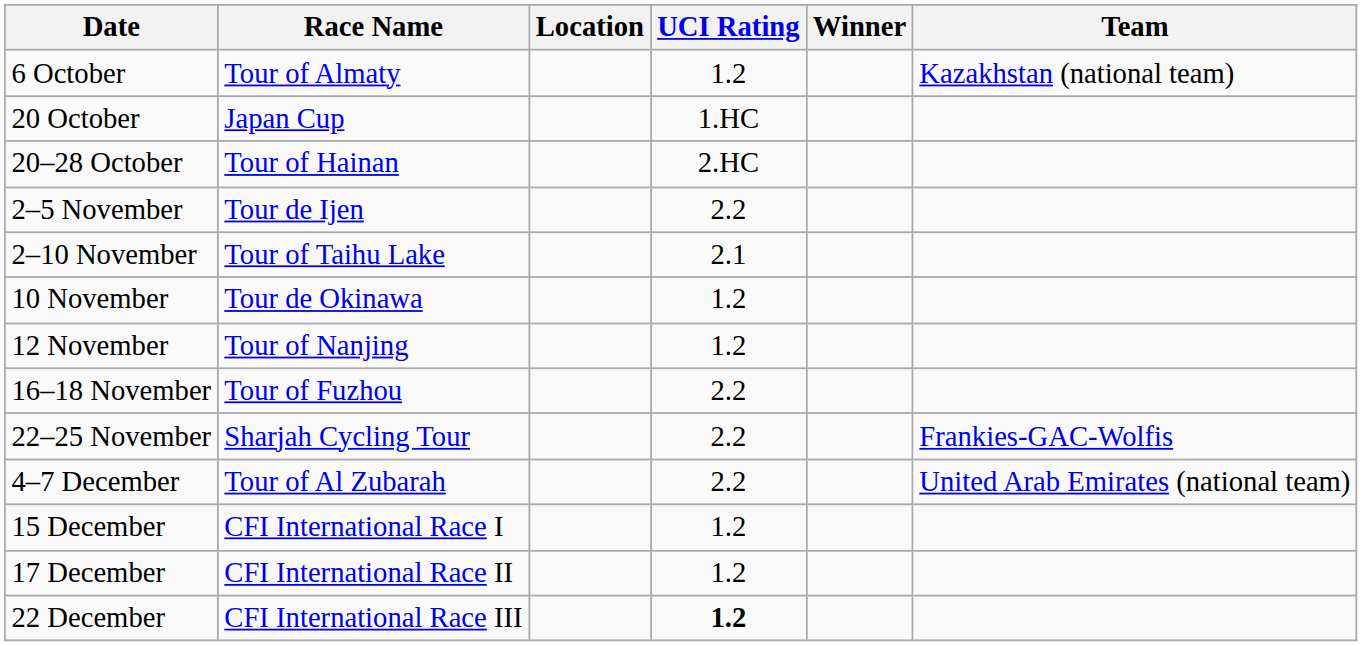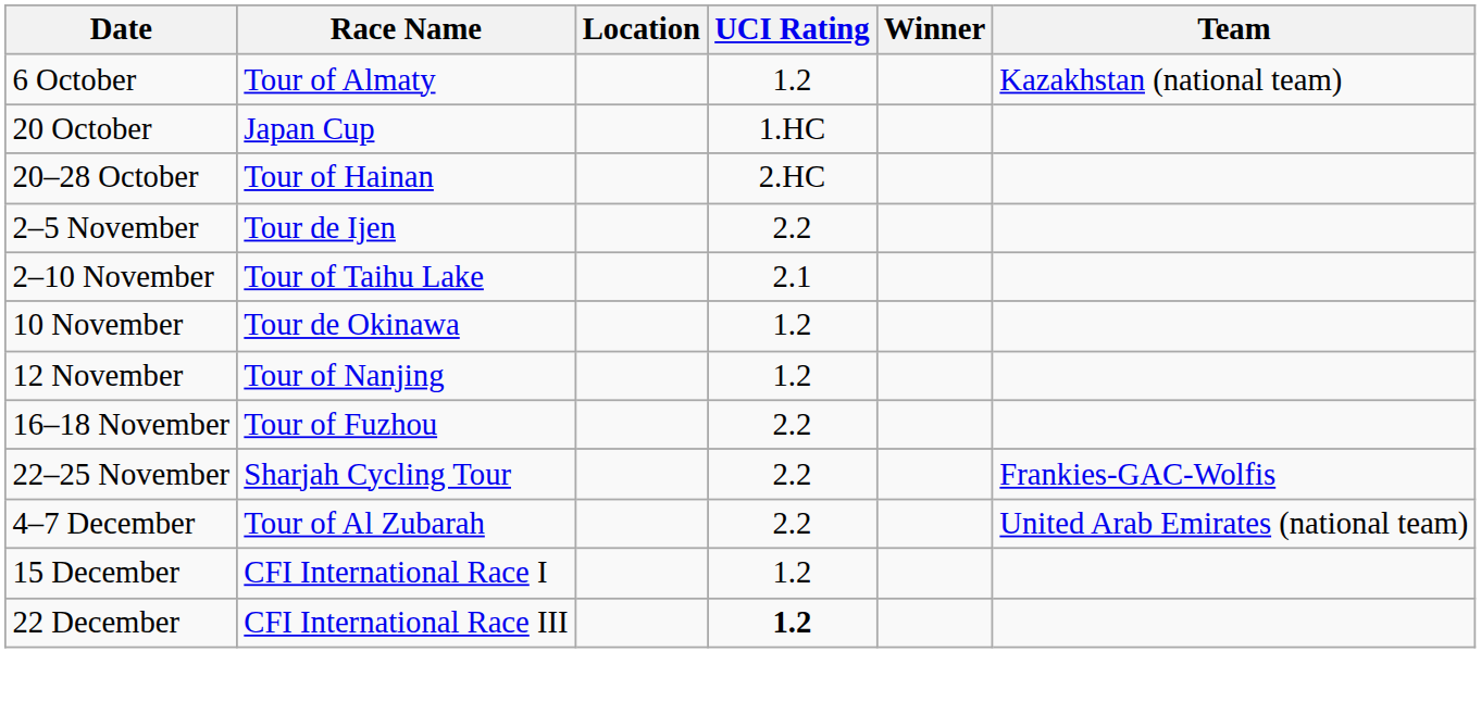 <table class="wikitable sortable">
 <tr>
 <th>Date</th>
 <th>Race Name</th>
 <th>Location</th>
 <th><a href='#'>UCI Rating</a></th>
 <th>Winner</th>
 <th>Team</th>
 </tr>
 <tr>
 <td>6 October</td>
 <td><a href='#'>Tour of Almaty</a></td>
 <td></td>
 <td align=center>1.2</td>
 <td></td>
 <td><a href='#'>Kazakhstan</a> (national team)</td>
 </tr>
 <tr>
 <td>20 October</td>
 <td><a href='#'>Japan Cup</a></td>
 <td></td>
 <td align=center>1.HC</td>
 <td></td>
 <td></td>
 </tr>
 <tr>
 <td>20–28 October</td>
 <td><a href='#'>Tour of Hainan</a></td>
 <td></td>
 <td align=center>2.HC</td>
 <td></td>
 <td></td>
 </tr>
 <tr>
 <td>2–5 November</td>
 <td><a href='#'>Tour de Ijen</a></td>
 <td></td>
 <td align=center>2.2</td>
 <td></td>
 <td></td>
 </tr>
 <tr>
 <td>2–10 November</td>
 <td><a href='#'>Tour of Taihu Lake</a></td>
 <td></td>
 <td align=center>2.1</td>
 <td></td>
 <td></td>
 </tr>
 <tr>
 <td>10 November</td>
 <td><a href='#'>Tour de Okinawa</a></td>
 <td></td>
 <td align=center>1.2</td>
 <td></td>
 <td></td>
 </tr>
 <tr>
 <td>12 November</td>
 <td><a href='#'>Tour of Nanjing</a></td>
 <td></td>
 <td align=center>1.2</td>
 <td></td>
 <td></td>
 </tr>
 <tr>
 <td>16–18 November</td>
 <td><a href='#'>Tour of Fuzhou</a></td>
 <td></td>
 <td align=center>2.2</td>
 <td></td>
 <td></td>
 </tr>
 <tr>
 <td>22–25 November</td>
 <td><a href='#'>Sharjah Cycling Tour</a></td>
 <td></td>
 <td align=center>2.2</td>
 <td></td>
 <td><a href='#'>Frankies-GAC-Wolfis</a></td>
 </tr>
 <tr>
 <td>4–7 December</td>
 <td><a href='#'>Tour of Al Zubarah</a></td>
 <td></td>
 <td align=center>2.2</td>
 <td></td>
 <td><a href='#'>United Arab Emirates</a> (national team)</td>
 </tr>
 <tr>
 <td>15 December</td>
 <td><a href='#'>CFI International Race</a> I</td>
 <td></td>
 <td align=center>1.2</td>
 <td></td>
 <td></td>
 </tr>
 <tr>
-<td>17 December</td>
-<td><a href='#'>CFI International Race</a> II</td>
-<td></td>
-<td align=center>1.2</td>
-<td></td>
-<td></td>
-</tr>
-<tr>
 <td>22 December</td>
 <td><a href='#'>CFI International Race</a> III</td>
 <td></td>
 <td align=center><strong>1.2</strong></td>
 <td></td>
 <td></td>
 </tr>
 </table>
